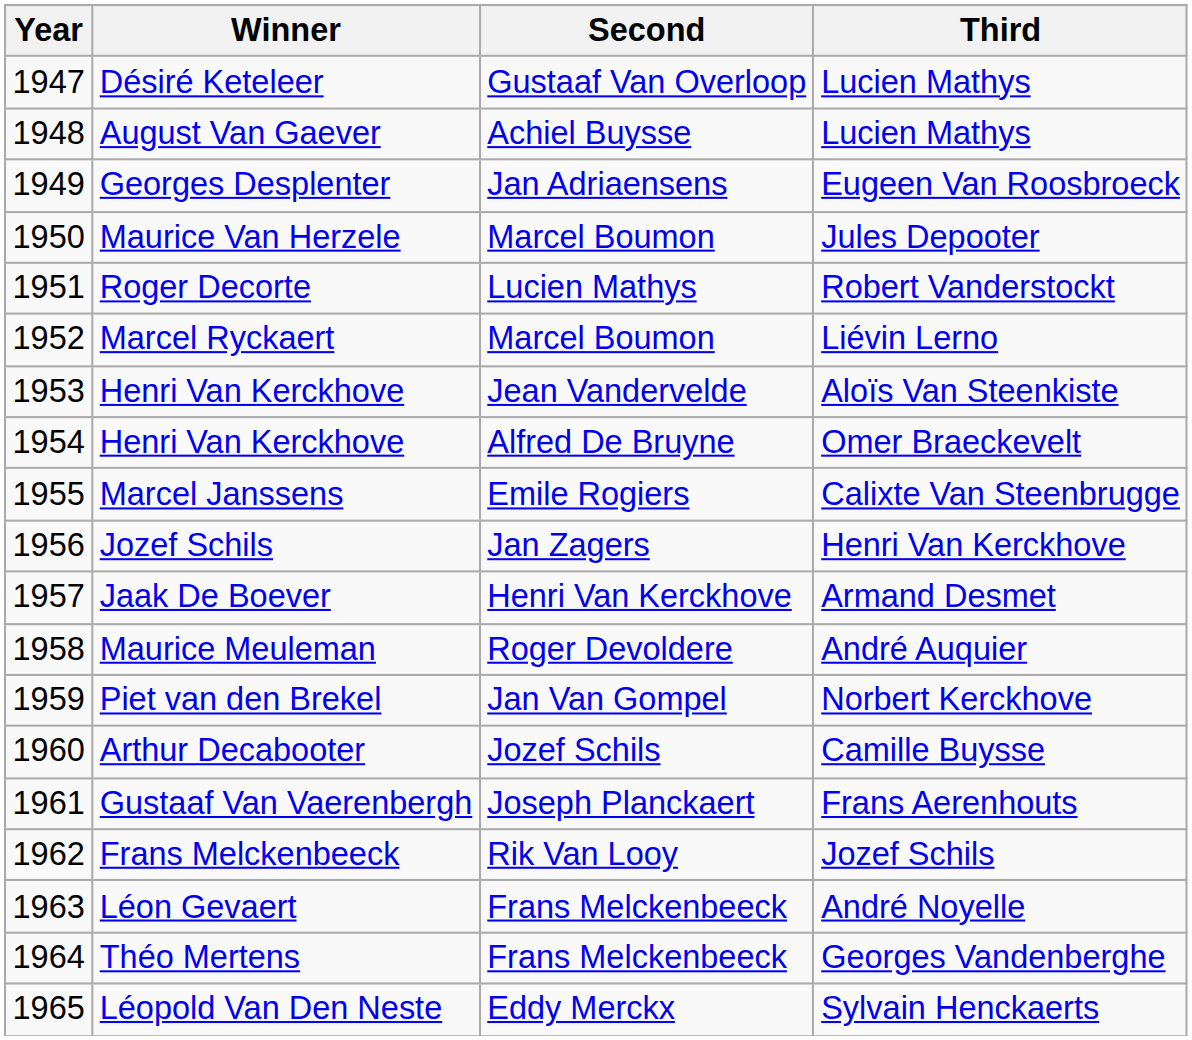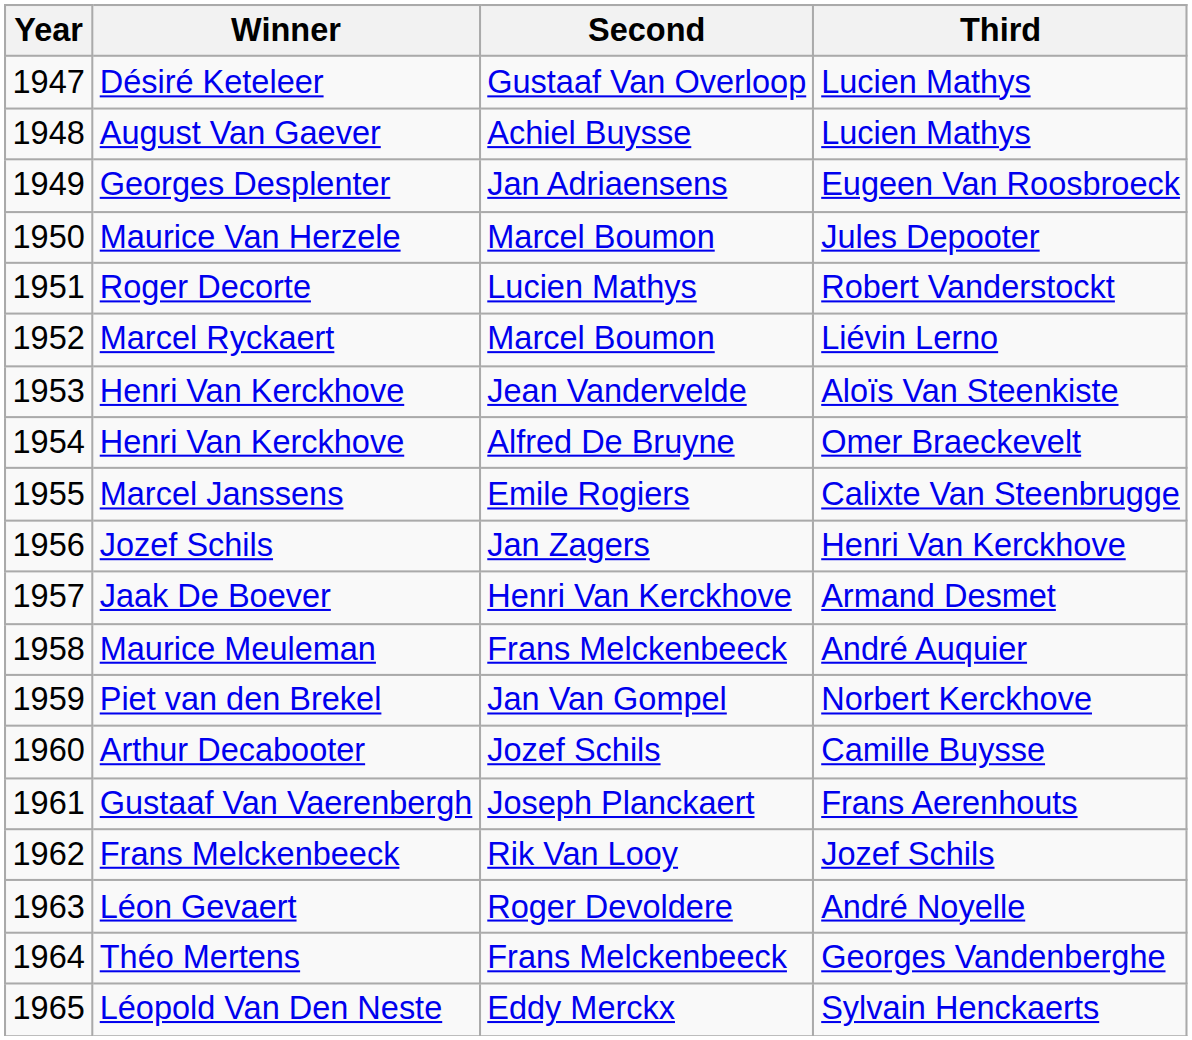 <table class="wikitable">
 <tr>
 <th>Year</th>
 <th>Winner</th>
 <th>Second</th>
 <th>Third</th>
 </tr>
 <tr>
 <td>1947</td>
 <td> <a href='#'>Désiré Keteleer</a></td>
 <td> <a href='#'>Gustaaf Van Overloop</a></td>
 <td> <a href='#'>Lucien Mathys</a></td>
 </tr>
 <tr>
 <td>1948</td>
 <td> <a href='#'>August Van Gaever</a></td>
 <td> <a href='#'>Achiel Buysse</a></td>
 <td> <a href='#'>Lucien Mathys</a></td>
 </tr>
 <tr>
 <td>1949</td>
 <td> <a href='#'>Georges Desplenter</a></td>
 <td> <a href='#'>Jan Adriaensens</a></td>
 <td> <a href='#'>Eugeen Van Roosbroeck</a></td>
 </tr>
 <tr>
 <td>1950</td>
 <td> <a href='#'>Maurice Van Herzele</a></td>
 <td> <a href='#'>Marcel Boumon</a></td>
 <td> <a href='#'>Jules Depooter</a></td>
 </tr>
 <tr>
 <td>1951</td>
 <td> <a href='#'>Roger Decorte</a></td>
 <td> <a href='#'>Lucien Mathys</a></td>
 <td> <a href='#'>Robert Vanderstockt</a></td>
 </tr>
 <tr>
 <td>1952</td>
 <td> <a href='#'>Marcel Ryckaert</a></td>
 <td> <a href='#'>Marcel Boumon</a></td>
 <td> <a href='#'>Liévin Lerno</a></td>
 </tr>
 <tr>
 <td>1953</td>
 <td> <a href='#'>Henri Van Kerckhove</a></td>
 <td> <a href='#'>Jean Vandervelde</a></td>
 <td> <a href='#'>Aloïs Van Steenkiste</a></td>
 </tr>
 <tr>
 <td>1954</td>
 <td> <a href='#'>Henri Van Kerckhove</a></td>
 <td> <a href='#'>Alfred De Bruyne</a></td>
 <td> <a href='#'>Omer Braeckevelt</a></td>
 </tr>
 <tr>
 <td>1955</td>
 <td> <a href='#'>Marcel Janssens</a></td>
 <td> <a href='#'>Emile Rogiers</a></td>
 <td> <a href='#'>Calixte Van Steenbrugge</a></td>
 </tr>
 <tr>
 <td>1956</td>
 <td> <a href='#'>Jozef Schils</a></td>
 <td> <a href='#'>Jan Zagers</a></td>
 <td> <a href='#'>Henri Van Kerckhove</a></td>
 </tr>
 <tr>
 <td>1957</td>
 <td> <a href='#'>Jaak De Boever</a></td>
 <td> <a href='#'>Henri Van Kerckhove</a></td>
 <td> <a href='#'>Armand Desmet</a></td>
 </tr>
 <tr>
 <td>1958</td>
 <td> <a href='#'>Maurice Meuleman</a></td>
-<td> <a href='#'>Roger Devoldere</a></td>
+<td> <a href='#'>Frans Melckenbeeck</a></td>
 <td> <a href='#'>André Auquier</a></td>
 </tr>
 <tr>
 <td>1959</td>
 <td> <a href='#'>Piet van den Brekel</a></td>
 <td> <a href='#'>Jan Van Gompel</a></td>
 <td> <a href='#'>Norbert Kerckhove</a></td>
 </tr>
 <tr>
 <td>1960</td>
 <td> <a href='#'>Arthur Decabooter</a></td>
 <td> <a href='#'>Jozef Schils</a></td>
 <td> <a href='#'>Camille Buysse</a></td>
 </tr>
 <tr>
 <td>1961</td>
 <td> <a href='#'>Gustaaf Van Vaerenbergh</a></td>
 <td> <a href='#'>Joseph Planckaert</a></td>
 <td> <a href='#'>Frans Aerenhouts</a></td>
 </tr>
 <tr>
 <td>1962</td>
 <td> <a href='#'>Frans Melckenbeeck</a></td>
 <td> <a href='#'>Rik Van Looy</a></td>
 <td> <a href='#'>Jozef Schils</a></td>
 </tr>
 <tr>
 <td>1963</td>
 <td> <a href='#'>Léon Gevaert</a></td>
-<td> <a href='#'>Frans Melckenbeeck</a></td>
+<td> <a href='#'>Roger Devoldere</a></td>
 <td> <a href='#'>André Noyelle</a></td>
 </tr>
 <tr>
 <td>1964</td>
 <td> <a href='#'>Théo Mertens</a></td>
 <td> <a href='#'>Frans Melckenbeeck</a></td>
 <td> <a href='#'>Georges Vandenberghe</a></td>
 </tr>
 <tr>
 <td>1965</td>
 <td> <a href='#'>Léopold Van Den Neste</a></td>
 <td> <a href='#'>Eddy Merckx</a></td>
 <td> <a href='#'>Sylvain Henckaerts</a></td>
 </tr>
 </table>
